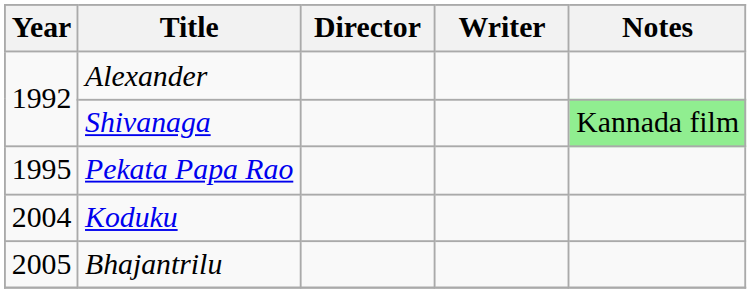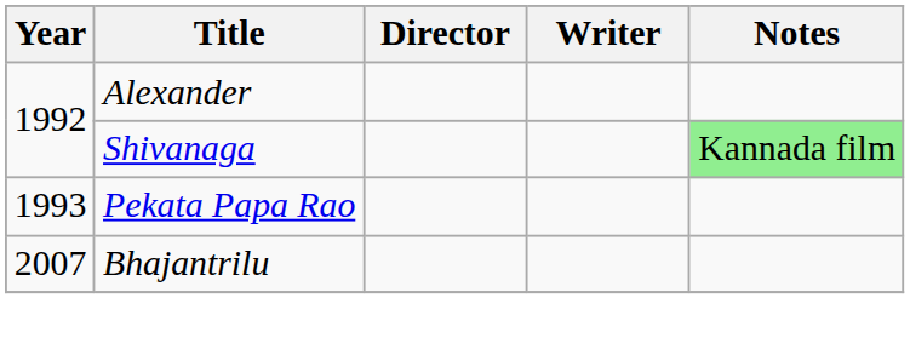 <table class="wikitable plainrowheaders sortable">
 <tr>
 <th scope="col">Year</th>
 <th scope="col">Title</th>
 <th scope="col" width=65>Director</th>
 <th scope="col" width=65>Writer</th>
 <th scope="col" class="unsortable">Notes</th>
 </tr>
 <tr>
 <td rowspan="2">1992</td>
 <td><em>Alexander</em></td>
 <td></td>
 <td></td>
 <td></td>
 </tr>
 <tr>
 <td><em><a href='#'>Shivanaga</a></em></td>
 <td></td>
 <td></td>
 <td style="background: lightgreen;">Kannada film</td>
 </tr>
 <tr>
-<td>1995</td>
+<td>1993</td>
 <td><em><a href='#'>Pekata Papa Rao</a></em></td>
 <td></td>
 <td></td>
 <td></td>
 </tr>
 <tr>
-<td>2004</td>
-<td><em><a href='#'>Koduku</a></em></td>
-<td></td>
-<td></td>
-<td></td>
-</tr>
-<tr>
-<td>2005</td>
+<td>2007</td>
 <td><em>Bhajantrilu</em></td>
 <td></td>
 <td></td>
 <td></td>
 </tr>
 <tr>
 </tr>
 </table>
